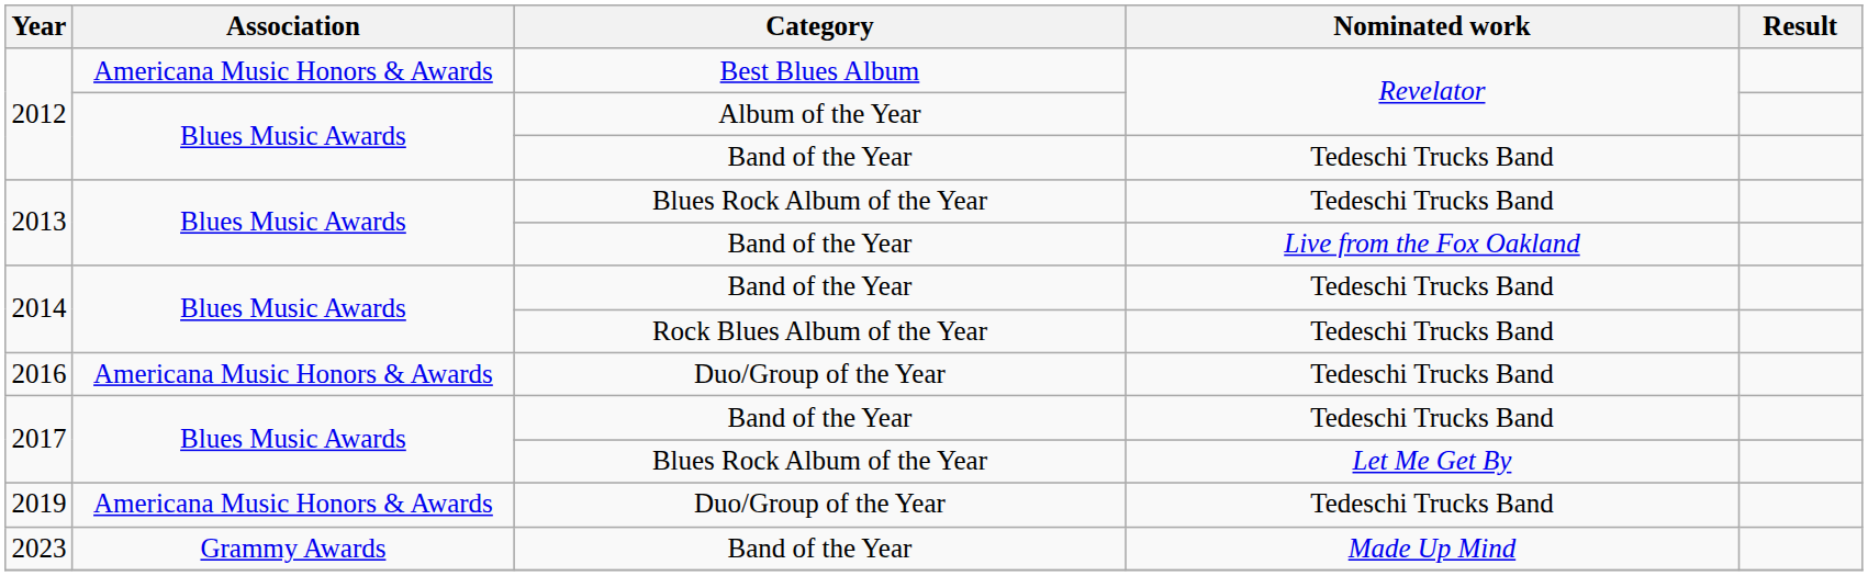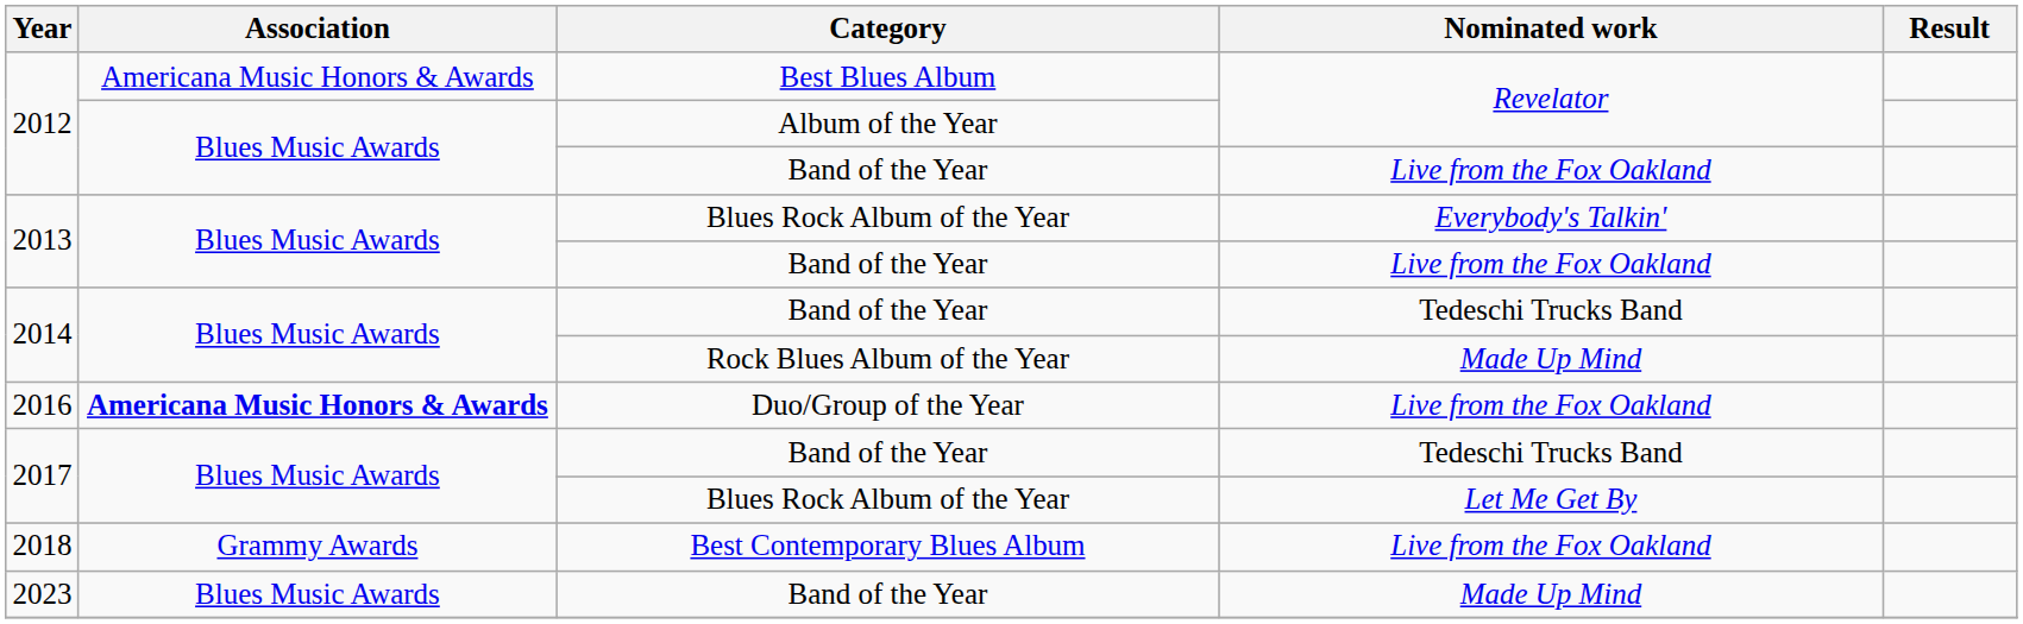 <table class="wikitable">
 <tr>
 <th>Year</th>
 <th style="width:250px;">Association</th>
 <th style="width:350px;">Category</th>
 <th style="width:350px;">Nominated work</th>
 <th width="65">Result</th>
 </tr>
 <tr>
 <td rowspan="3">2012</td>
 <td style="text-align:center;"><a href='#'>Americana Music Honors & Awards</a></td>
 <td style="text-align:center;"><a href='#'>Best Blues Album</a></td>
 <td rowspan="2" style="text-align:center;"><em><a href='#'>Revelator</a></em></td>
 <td></td>
 </tr>
 <tr>
 <td rowspan="2" style="text-align:center;"><a href='#'>Blues Music Awards</a></td>
 <td style="text-align:center;">Album of the Year</td>
 <td></td>
 </tr>
 <tr>
 <td style="text-align:center;">Band of the Year</td>
-<td style="text-align:center;">Tedeschi Trucks Band</td>
+<td style="text-align:center;"><em><a href='#'>Live from the Fox Oakland</a></em></td>
 <td></td>
 </tr>
 <tr>
 <td rowspan="2">2013</td>
 <td rowspan="2" style="text-align:center;"><a href='#'>Blues Music Awards</a></td>
 <td style="text-align:center;">Blues Rock Album of the Year</td>
-<td style="text-align:center;">Tedeschi Trucks Band</td>
+<td style="text-align:center;"><em><a href='#'>Everybody's Talkin'</a></em></td>
 <td></td>
 </tr>
 <tr>
 <td style="text-align:center;">Band of the Year</td>
 <td style="text-align:center;"><em><a href='#'>Live from the Fox Oakland</a></em></td>
 <td></td>
 </tr>
 <tr>
 <td rowspan="2">2014</td>
 <td rowspan="2" style="text-align:center;"><a href='#'>Blues Music Awards</a></td>
 <td style="text-align:center;">Band of the Year</td>
 <td style="text-align:center;">Tedeschi Trucks Band</td>
 <td></td>
 </tr>
 <tr>
 <td style="text-align:center;">Rock Blues Album of the Year</td>
-<td style="text-align:center;">Tedeschi Trucks Band</td>
+<td style="text-align:center;"><em><a href='#'>Made Up Mind</a></em></td>
 <td></td>
 </tr>
 <tr>
 <td>2016</td>
-<td style="text-align:center;"><a href='#'>Americana Music Honors & Awards</a></td>
+<td style="text-align:center;"><strong><a href='#'>Americana Music Honors & Awards</a></strong></td>
 <td style="text-align:center;">Duo/Group of the Year</td>
-<td style="text-align:center;">Tedeschi Trucks Band</td>
+<td style="text-align:center;"><em><a href='#'>Live from the Fox Oakland</a></em></td>
 <td></td>
 </tr>
 <tr>
 <td rowspan="2">2017</td>
 <td rowspan="2" style="text-align:center;"><a href='#'>Blues Music Awards</a></td>
 <td style="text-align:center;">Band of the Year</td>
 <td style="text-align:center;">Tedeschi Trucks Band</td>
 <td></td>
 </tr>
 <tr>
 <td style="text-align:center;">Blues Rock Album of the Year</td>
 <td style="text-align:center;"><em><a href='#'>Let Me Get By</a></em></td>
 <td></td>
 </tr>
 <tr>
-<td>2019</td>
-<td style="text-align:center;"><a href='#'>Americana Music Honors & Awards</a></td>
-<td style="text-align:center;">Duo/Group of the Year</td>
-<td style="text-align:center;">Tedeschi Trucks Band</td>
+<td>2018</td>
+<td style="text-align:center;"><a href='#'>Grammy Awards</a></td>
+<td style="text-align:center;"><a href='#'>Best Contemporary Blues Album</a></td>
+<td style="text-align:center;"><em><a href='#'>Live from the Fox Oakland</a></em></td>
 <td></td>
 </tr>
 <tr>
 <td>2023</td>
-<td style="text-align:center;"><a href='#'>Grammy Awards</a></td>
+<td rowspan="1" style="text-align:center;"><a href='#'>Blues Music Awards</a></td>
 <td style="text-align:center;">Band of the Year</td>
 <td style="text-align:center;"><em><a href='#'>Made Up Mind</a></em></td>
 <td></td>
 </tr>
 <tr>
 </tr>
 </table>
